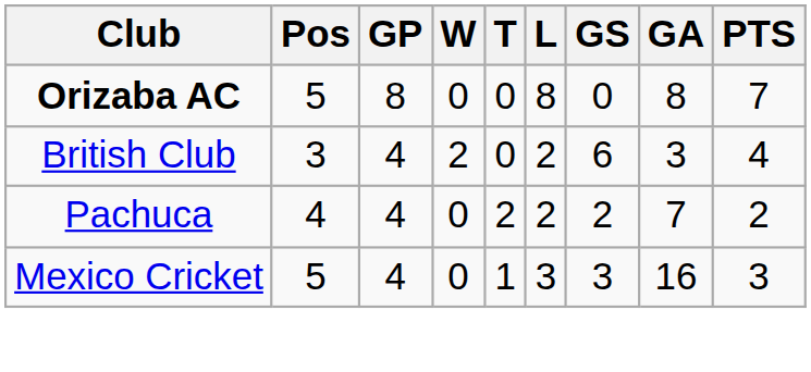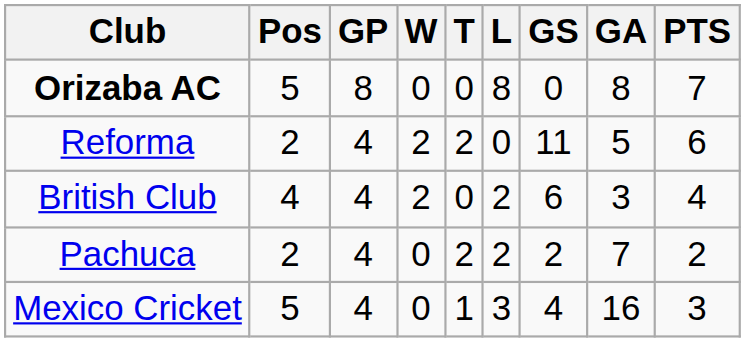 <table class="wikitable" style="text-align:center;">
 <tr>
 <th>Club</th>
 <th>Pos</th>
 <th>GP</th>
 <th>W</th>
 <th>T</th>
 <th>L</th>
 <th>GS</th>
 <th>GA</th>
 <th>PTS</th>
 </tr>
 <tr>
 <td><strong>Orizaba AC </strong></td>
 <td>5</td>
 <td>8</td>
 <td>0</td>
 <td>0</td>
 <td>8</td>
 <td>0</td>
 <td>8</td>
 <td>7</td>
 </tr>
 <tr>
+<td><a href='#'>Reforma</a></td>
+<td>2</td>
+<td>4</td>
+<td>2</td>
+<td>2</td>
+<td>0</td>
+<td>11</td>
+<td>5</td>
+<td>6</td>
+</tr>
+<tr>
 <td><a href='#'>British Club</a></td>
-<td>3</td>
+<td>4</td>
 <td>4</td>
 <td>2</td>
 <td>0</td>
 <td>2</td>
 <td>6</td>
 <td>3</td>
 <td>4</td>
 </tr>
 <tr>
 <td><a href='#'>Pachuca</a></td>
-<td>4</td>
+<td>2</td>
 <td>4</td>
 <td>0</td>
 <td>2</td>
 <td>2</td>
 <td>2</td>
 <td>7</td>
 <td>2</td>
 </tr>
 <tr>
 <td><a href='#'>Mexico Cricket</a></td>
 <td>5</td>
 <td>4</td>
 <td>0</td>
 <td>1</td>
 <td>3</td>
-<td>3</td>
+<td>4</td>
 <td>16</td>
 <td>3</td>
 </tr>
 </table>
